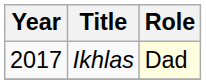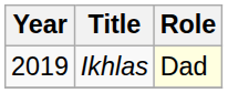 <table class="wikitable">
 <tr>
 <th>Year</th>
 <th>Title</th>
 <th>Role</th>
 </tr>
 <tr>
-<td>2017</td>
+<td>2019</td>
 <td><em>Ikhlas</em></td>
 <td style="background: lightyellow;">Dad</td>
 </tr>
 <tr>
 </tr>
 </table>
